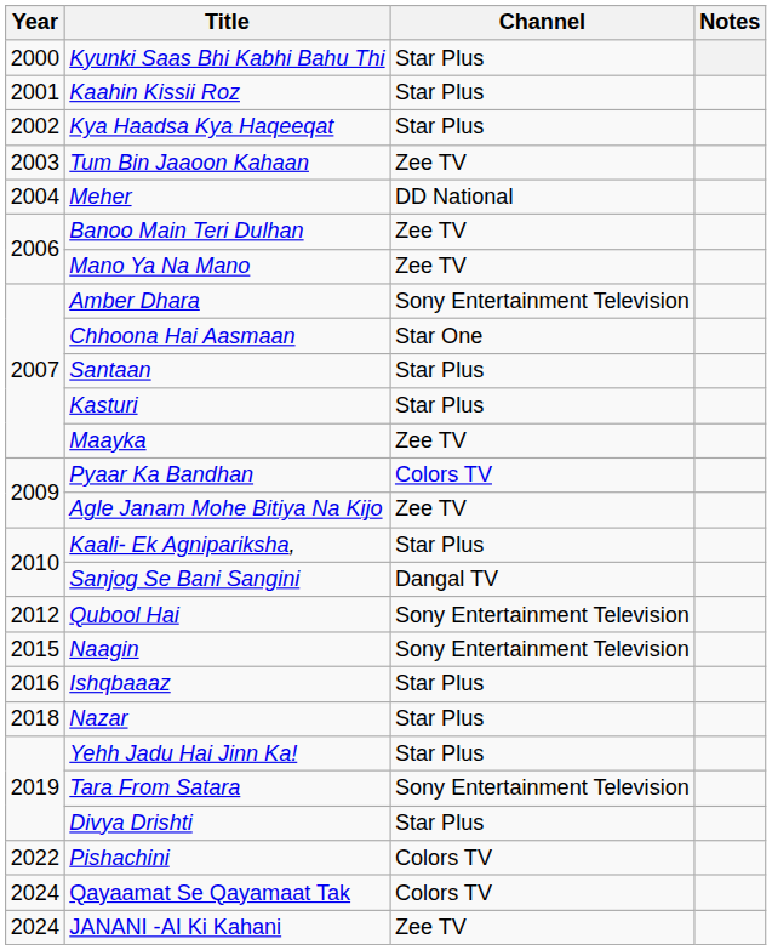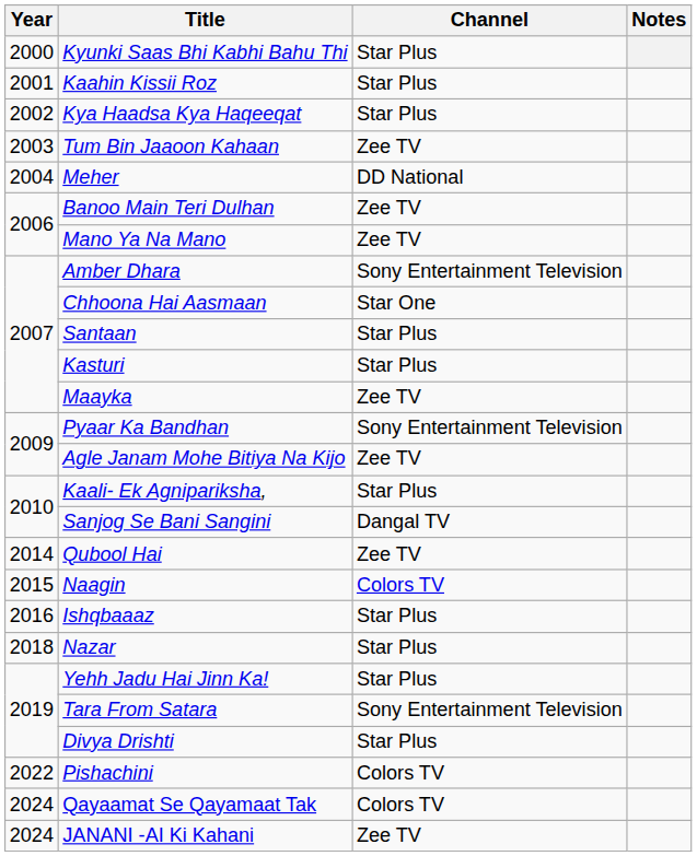 <table class="wikitable">
 <tr>
 <th>Year</th>
 <th>Title</th>
 <th>Channel</th>
 <th>Notes</th>
 </tr>
 <tr>
 <td>2000</td>
 <td><em><a href='#'>Kyunki Saas Bhi Kabhi Bahu Thi</a></em></td>
 <td>Star Plus</td>
 <th></th>
 </tr>
 <tr>
 <td>2001</td>
 <td><em><a href='#'>Kaahin Kissii Roz</a></em></td>
 <td>Star Plus</td>
 <td></td>
 </tr>
 <tr>
 <td>2002</td>
 <td><em><a href='#'>Kya Haadsa Kya Haqeeqat</a></em></td>
 <td>Star Plus</td>
 <td></td>
 </tr>
 <tr>
 <td>2003</td>
 <td><em><a href='#'>Tum Bin Jaaoon Kahaan</a></em></td>
 <td>Zee TV</td>
 <td></td>
 </tr>
 <tr>
 <td>2004</td>
 <td><em><a href='#'>Meher</a></em></td>
 <td>DD National</td>
 <td></td>
 </tr>
 <tr>
 <td rowspan="2">2006</td>
 <td><em><a href='#'>Banoo Main Teri Dulhan</a></em></td>
 <td>Zee TV</td>
 <td></td>
 </tr>
 <tr>
 <td><em><a href='#'>Mano Ya Na Mano</a></em></td>
 <td>Zee TV</td>
 <td></td>
 </tr>
 <tr>
 <td rowspan="5">2007</td>
 <td><em><a href='#'>Amber Dhara</a></em></td>
 <td>Sony Entertainment Television</td>
 <td></td>
 </tr>
 <tr>
 <td><em><a href='#'>Chhoona Hai Aasmaan</a></em></td>
 <td>Star One</td>
 <td></td>
 </tr>
 <tr>
 <td><em><a href='#'>Santaan</a></em></td>
 <td>Star Plus</td>
 <td></td>
 </tr>
 <tr>
 <td><em><a href='#'>Kasturi</a></em></td>
 <td>Star Plus</td>
 <td></td>
 </tr>
 <tr>
 <td><em><a href='#'>Maayka</a></em></td>
 <td>Zee TV</td>
 <td></td>
 </tr>
 <tr>
 <td rowspan="2">2009</td>
 <td><em><a href='#'>Pyaar Ka Bandhan</a></em></td>
-<td><a href='#'>Colors TV</a></td>
+<td>Sony Entertainment Television</td>
 <td></td>
 </tr>
 <tr>
 <td><em><a href='#'>Agle Janam Mohe Bitiya Na Kijo</a></em></td>
 <td>Zee TV</td>
 <td></td>
 </tr>
 <tr>
 <td rowspan="2">2010</td>
 <td><em><a href='#'>Kaali- Ek Agnipariksha</a>,</em></td>
 <td>Star Plus</td>
 <td></td>
 </tr>
 <tr>
 <td><em><a href='#'>Sanjog Se Bani Sangini</a></em></td>
 <td>Dangal TV</td>
 <td></td>
 </tr>
 <tr>
-<td>2012</td>
+<td>2014</td>
 <td><em><a href='#'>Qubool Hai</a></em></td>
-<td>Sony Entertainment Television</td>
+<td>Zee TV</td>
 <td></td>
 </tr>
 <tr>
 <td>2015</td>
 <td><em><a href='#'>Naagin</a></em></td>
-<td>Sony Entertainment Television</td>
+<td><a href='#'>Colors TV</a></td>
 <td></td>
 </tr>
 <tr>
 <td>2016</td>
 <td><em><a href='#'>Ishqbaaaz</a></em></td>
 <td>Star Plus</td>
 <td></td>
 </tr>
 <tr>
 <td>2018</td>
 <td><em><a href='#'>Nazar</a></em></td>
 <td>Star Plus</td>
 <td></td>
 </tr>
 <tr>
 <td rowspan="3">2019</td>
 <td><em><a href='#'>Yehh Jadu Hai Jinn Ka!</a></em></td>
 <td>Star Plus</td>
 <td></td>
 </tr>
 <tr>
 <td><em><a href='#'>Tara From Satara</a></em></td>
 <td>Sony Entertainment Television</td>
 <td></td>
 </tr>
 <tr>
 <td><em><a href='#'>Divya Drishti</a></em></td>
 <td>Star Plus</td>
 <td></td>
 </tr>
 <tr>
 <td>2022</td>
 <td><em><a href='#'>Pishachini</a></em></td>
 <td>Colors TV</td>
 <td></td>
 </tr>
 <tr>
 <td>2024</td>
 <td><a href='#'>Qayaamat Se Qayamaat Tak</a></td>
 <td>Colors TV</td>
 <td></td>
 </tr>
 <tr>
 <td>2024</td>
 <td><a href='#'>JANANI -AI Ki Kahani</a></td>
 <td>Zee TV</td>
 <td></td>
 </tr>
 </table>
